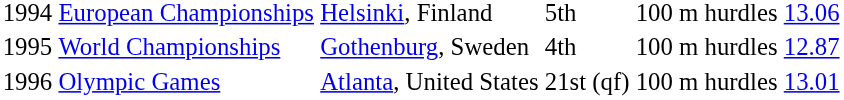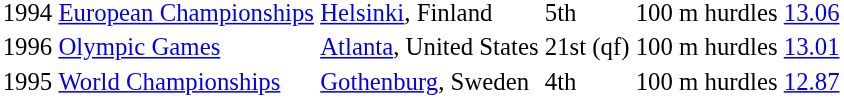 <table>
 <tr>
 <td>1994</td>
 <td><a href='#'>European Championships</a></td>
 <td><a href='#'>Helsinki</a>, Finland</td>
 <td>5th</td>
 <td>100 m hurdles</td>
 <td><a href='#'>13.06</a></td>
 </tr>
 <tr>
+<td>1996</td>
+<td><a href='#'>Olympic Games</a></td>
+<td><a href='#'>Atlanta</a>, United States</td>
+<td>21st (qf)</td>
+<td>100 m hurdles</td>
+<td><a href='#'>13.01</a></td>
+</tr>
+<tr>
 <td>1995</td>
 <td><a href='#'>World Championships</a></td>
 <td><a href='#'>Gothenburg</a>, Sweden</td>
 <td>4th</td>
 <td>100 m hurdles</td>
 <td><a href='#'>12.87</a></td>
 </tr>
-<tr>
-<td>1996</td>
-<td><a href='#'>Olympic Games</a></td>
-<td><a href='#'>Atlanta</a>, United States</td>
-<td>21st (qf)</td>
-<td>100 m hurdles</td>
-<td><a href='#'>13.01</a></td>
-</tr>
 </table>
